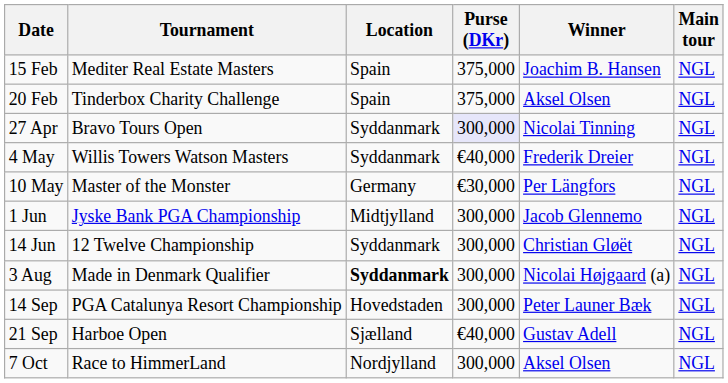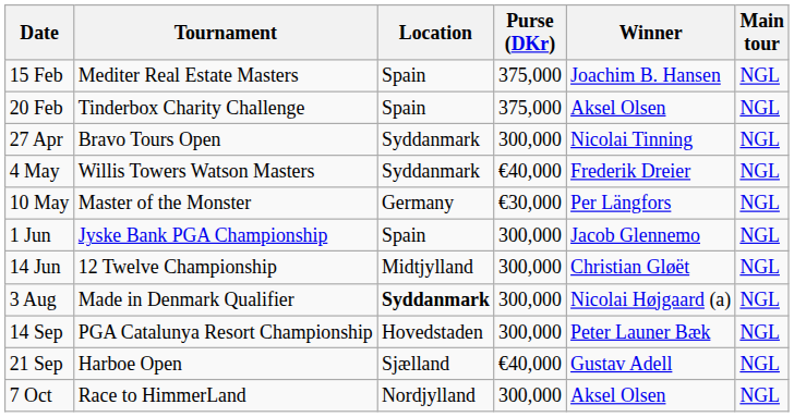 <table class="wikitable" style="font-size:95%;">
 <tr>
 <th>Date</th>
 <th>Tournament</th>
 <th>Location</th>
 <th>Purse<br>(<a href='#'>DKr</a>)</th>
 <th>Winner</th>
 <th>Main<br>tour</th>
 </tr>
 <tr>
 <td>15 Feb</td>
 <td>Mediter Real Estate Masters</td>
 <td>Spain</td>
 <td align=right>375,000</td>
 <td> <a href='#'>Joachim B. Hansen</a></td>
 <td><a href='#'>NGL</a></td>
 </tr>
 <tr>
 <td>20 Feb</td>
 <td>Tinderbox Charity Challenge</td>
 <td>Spain</td>
 <td align=right>375,000</td>
 <td> <a href='#'>Aksel Olsen</a></td>
 <td><a href='#'>NGL</a></td>
 </tr>
 <tr>
 <td>27 Apr</td>
 <td>Bravo Tours Open</td>
 <td>Syddanmark</td>
-<td align=right style="background: lavender;">300,000</td>
+<td align=right>300,000</td>
 <td> <a href='#'>Nicolai Tinning</a></td>
 <td><a href='#'>NGL</a></td>
 </tr>
 <tr>
 <td>4 May</td>
 <td>Willis Towers Watson Masters</td>
 <td>Syddanmark</td>
 <td align=right>€40,000</td>
 <td> <a href='#'>Frederik Dreier</a></td>
 <td><a href='#'>NGL</a></td>
 </tr>
 <tr>
 <td>10 May</td>
 <td>Master of the Monster</td>
 <td>Germany</td>
 <td align=right>€30,000</td>
 <td> <a href='#'>Per Längfors</a></td>
 <td><a href='#'>NGL</a></td>
 </tr>
 <tr>
 <td>1 Jun</td>
 <td><a href='#'>Jyske Bank PGA Championship</a></td>
-<td>Midtjylland</td>
+<td>Spain</td>
 <td align=right>300,000</td>
 <td> <a href='#'>Jacob Glennemo</a></td>
 <td><a href='#'>NGL</a></td>
 </tr>
 <tr>
 <td>14 Jun</td>
 <td>12 Twelve Championship</td>
-<td>Syddanmark</td>
+<td>Midtjylland</td>
 <td align=right>300,000</td>
 <td> <a href='#'>Christian Gløët</a></td>
 <td><a href='#'>NGL</a></td>
 </tr>
 <tr>
 <td>3 Aug</td>
 <td>Made in Denmark Qualifier</td>
 <td><strong>Syddanmark</strong></td>
 <td align=right>300,000</td>
 <td> <a href='#'>Nicolai Højgaard</a> (a)</td>
 <td><a href='#'>NGL</a></td>
 </tr>
 <tr>
 <td>14 Sep</td>
 <td>PGA Catalunya Resort Championship</td>
 <td>Hovedstaden</td>
 <td align=right>300,000</td>
 <td> <a href='#'>Peter Launer Bæk</a></td>
 <td><a href='#'>NGL</a></td>
 </tr>
 <tr>
 <td>21 Sep</td>
 <td>Harboe Open</td>
 <td>Sjælland</td>
 <td align=right>€40,000</td>
 <td> <a href='#'>Gustav Adell</a></td>
 <td><a href='#'>NGL</a></td>
 </tr>
 <tr>
 <td>7 Oct</td>
 <td>Race to HimmerLand</td>
 <td>Nordjylland</td>
 <td align=right>300,000</td>
 <td> <a href='#'>Aksel Olsen</a></td>
 <td><a href='#'>NGL</a></td>
 </tr>
 </table>
